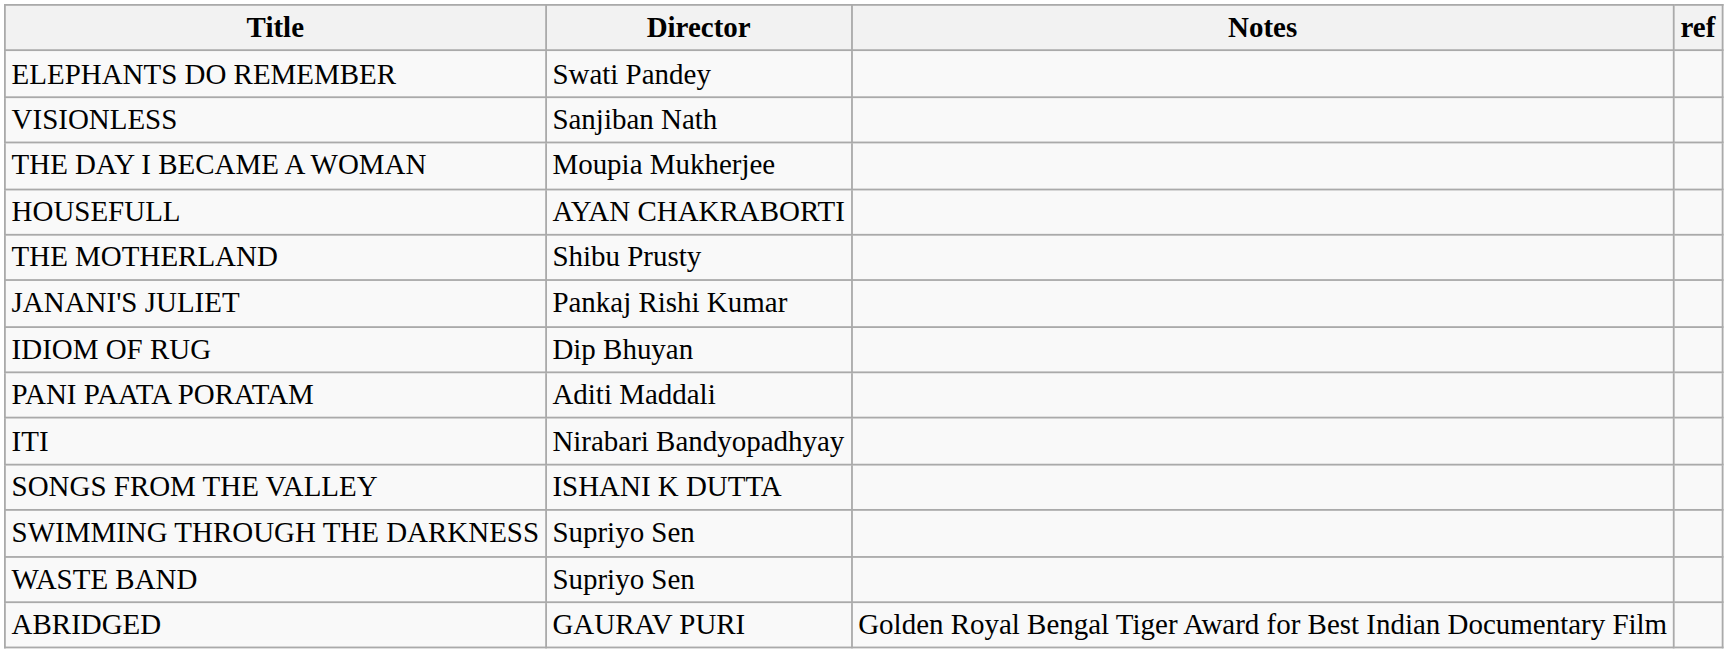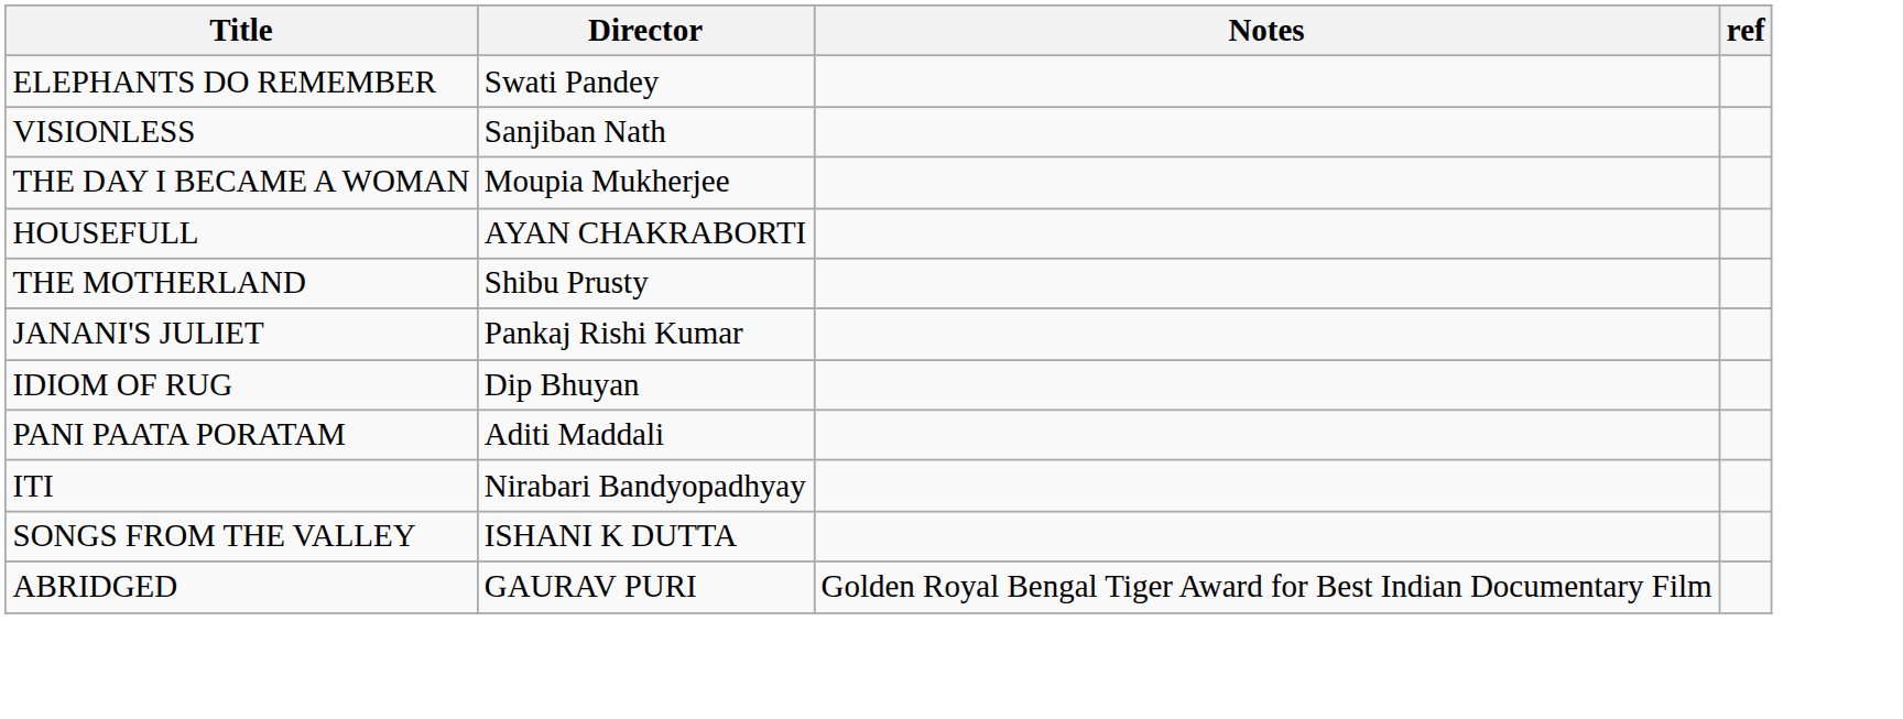 <table class="wikitable">
 <tr>
 <th>Title</th>
 <th>Director</th>
 <th>Notes</th>
 <th>ref</th>
 </tr>
 <tr>
 <td>ELEPHANTS DO REMEMBER</td>
 <td>Swati Pandey</td>
 <td></td>
 <td></td>
 </tr>
 <tr>
 <td>VISIONLESS</td>
 <td>Sanjiban Nath</td>
 <td></td>
 <td></td>
 </tr>
 <tr>
 <td>THE DAY I BECAME A WOMAN</td>
 <td>Moupia Mukherjee</td>
 <td></td>
 <td></td>
 </tr>
 <tr>
 <td>HOUSEFULL</td>
 <td>AYAN CHAKRABORTI</td>
 <td></td>
 <td></td>
 </tr>
 <tr>
 <td>THE MOTHERLAND</td>
 <td>Shibu Prusty</td>
 <td></td>
 <td></td>
 </tr>
 <tr>
 <td>JANANI'S JULIET</td>
 <td>Pankaj Rishi Kumar</td>
 <td></td>
 <td></td>
 </tr>
 <tr>
 <td>IDIOM OF RUG</td>
 <td>Dip Bhuyan</td>
 <td></td>
 <td></td>
 </tr>
 <tr>
 <td>PANI PAATA PORATAM</td>
 <td>Aditi Maddali</td>
 <td></td>
 <td></td>
 </tr>
 <tr>
 <td>ITI</td>
 <td>Nirabari Bandyopadhyay</td>
 <td></td>
 <td></td>
 </tr>
 <tr>
 <td>SONGS FROM THE VALLEY</td>
 <td>ISHANI K DUTTA</td>
 <td></td>
 <td></td>
 </tr>
 <tr>
-<td>SWIMMING THROUGH THE DARKNESS</td>
-<td>Supriyo Sen</td>
-<td></td>
-<td></td>
-</tr>
-<tr>
-<td>WASTE BAND</td>
-<td>Supriyo Sen</td>
-<td></td>
-<td></td>
-</tr>
-<tr>
 <td>ABRIDGED</td>
 <td>GAURAV PURI</td>
 <td>Golden Royal Bengal Tiger Award for Best Indian Documentary Film</td>
 <td></td>
 </tr>
 </table>
